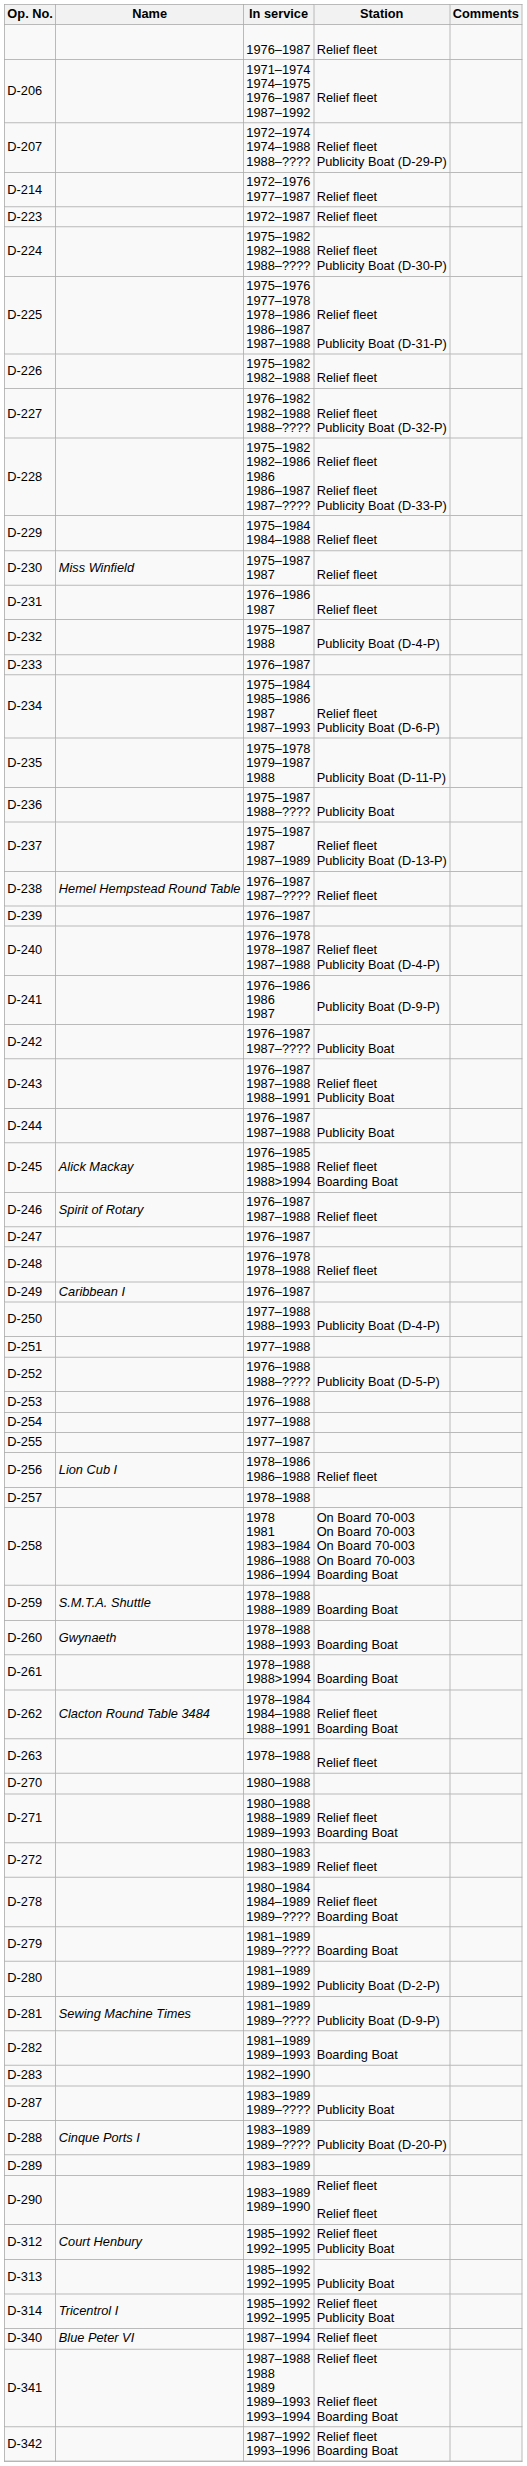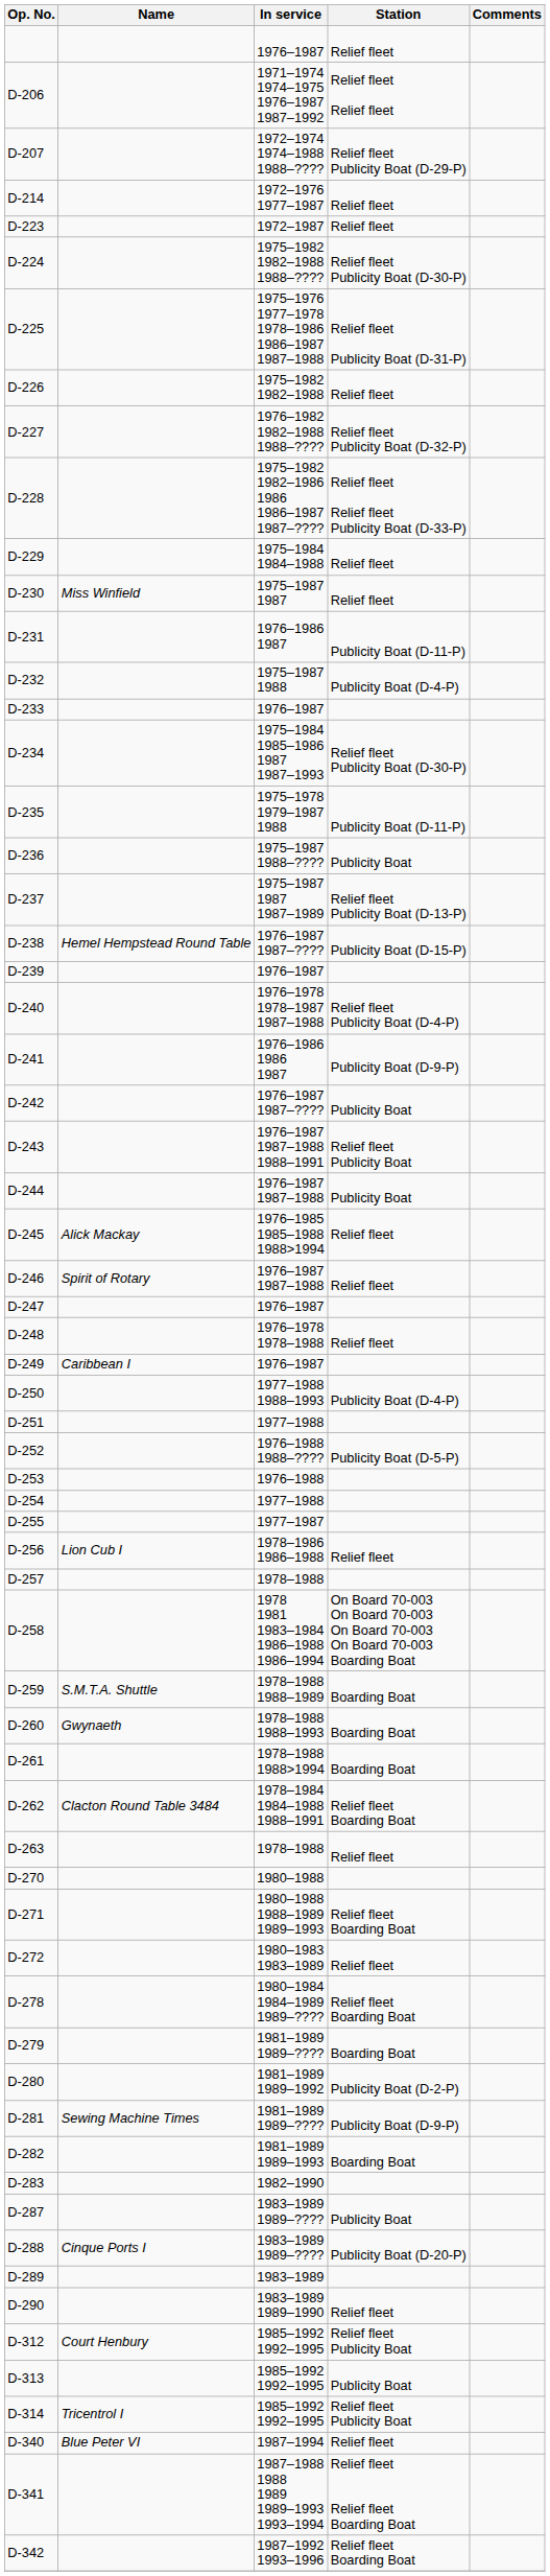 <table class="wikitable">
 <tr>
 <th>Op. No.</th>
 <th>Name</th>
 <th>In service </th>
 <th>Station</th>
 <th>Comments</th>
 </tr>
 <tr>
 <td></td>
 <td></td>
 <td><br>1976–1987</td>
 <td><br>Relief fleet</td>
 <td></td>
 </tr>
 <tr>
 <td>D-206</td>
 <td></td>
 <td>1971–1974<br>1974–1975<br>1976–1987<br>1987–1992</td>
-<td><br>Relief fleet</td>
+<td>Relief fleet<br><br>Relief fleet<br></td>
 <td></td>
 </tr>
 <tr>
 <td>D-207</td>
 <td></td>
 <td>1972–1974<br>1974–1988<br>1988–????</td>
 <td><br>Relief fleet<br>Publicity Boat (D-29-P)</td>
 <td></td>
 </tr>
 <tr>
 <td>D-214</td>
 <td></td>
 <td>1972–1976<br>1977–1987</td>
 <td><br>Relief fleet</td>
 <td></td>
 </tr>
 <tr>
 <td>D-223</td>
 <td></td>
 <td>1972–1987</td>
 <td>Relief fleet</td>
 <td></td>
 </tr>
 <tr>
 <td>D-224</td>
 <td></td>
 <td>1975–1982<br>1982–1988<br>1988–????</td>
 <td><br>Relief fleet<br>Publicity Boat (D-30-P)</td>
 <td></td>
 </tr>
 <tr>
 <td>D-225</td>
 <td></td>
 <td>1975–1976<br>1977–1978<br>1978–1986<br>1986–1987<br>1987–1988</td>
 <td><br><br>Relief fleet<br><br>Publicity Boat (D-31-P)</td>
 <td></td>
 </tr>
 <tr>
 <td>D-226</td>
 <td></td>
 <td>1975–1982<br>1982–1988</td>
 <td><br>Relief fleet</td>
 <td></td>
 </tr>
 <tr>
 <td>D-227</td>
 <td></td>
 <td>1976–1982<br>1982–1988<br>1988–????</td>
 <td><br>Relief fleet<br>Publicity Boat (D-32-P)</td>
 <td></td>
 </tr>
 <tr>
 <td>D-228</td>
 <td></td>
 <td>1975–1982<br>1982–1986<br>1986<br>1986–1987<br>1987–????</td>
 <td><br>Relief fleet<br><br>Relief fleet<br>Publicity Boat (D-33-P)</td>
 <td></td>
 </tr>
 <tr>
 <td>D-229</td>
 <td></td>
 <td>1975–1984<br>1984–1988</td>
 <td><br>Relief fleet</td>
 <td></td>
 </tr>
 <tr>
 <td>D-230</td>
 <td><em>Miss Winfield</em></td>
 <td>1975–1987<br>1987</td>
 <td><br>Relief fleet</td>
 <td></td>
 </tr>
 <tr>
 <td>D-231</td>
 <td></td>
 <td>1976–1986<br>1987</td>
-<td><br>Relief fleet</td>
+<td><br><br>Publicity Boat (D-11-P)</td>
 <td></td>
 </tr>
 <tr>
 <td>D-232</td>
 <td></td>
 <td>1975–1987<br>1988</td>
 <td><br>Publicity Boat (D-4-P)</td>
 <td></td>
 </tr>
 <tr>
 <td>D-233</td>
 <td></td>
 <td>1976–1987</td>
 <td></td>
 <td></td>
 </tr>
 <tr>
 <td>D-234</td>
 <td></td>
 <td>1975–1984<br>1985–1986<br>1987<br>1987–1993</td>
-<td><br><br>Relief fleet<br>Publicity Boat (D-6-P)</td>
+<td><br>Relief fleet<br>Publicity Boat (D-30-P)</td>
 <td></td>
 </tr>
 <tr>
 <td>D-235</td>
 <td></td>
 <td>1975–1978<br>1979–1987<br>1988</td>
 <td><br><br>Publicity Boat (D-11-P)</td>
 <td></td>
 </tr>
 <tr>
 <td>D-236</td>
 <td></td>
 <td>1975–1987<br>1988–????</td>
 <td><br>Publicity Boat</td>
 <td></td>
 </tr>
 <tr>
 <td>D-237</td>
 <td></td>
 <td>1975–1987<br>1987<br>1987–1989</td>
 <td><br>Relief fleet<br>Publicity Boat (D-13-P)</td>
 <td></td>
 </tr>
 <tr>
 <td>D-238</td>
 <td><em>Hemel Hempstead Round Table</em></td>
 <td>1976–1987<br>1987–????</td>
-<td><br>Relief fleet</td>
+<td><br>Publicity Boat (D-15-P)</td>
 <td></td>
 </tr>
 <tr>
 <td>D-239</td>
 <td></td>
 <td>1976–1987</td>
 <td></td>
 <td></td>
 </tr>
 <tr>
 <td>D-240</td>
 <td></td>
 <td>1976–1978<br>1978–1987<br>1987–1988</td>
 <td><br>Relief fleet<br>Publicity Boat (D-4-P)</td>
 <td></td>
 </tr>
 <tr>
 <td>D-241</td>
 <td></td>
 <td>1976–1986<br>1986<br>1987</td>
 <td><br>Publicity Boat (D-9-P)</td>
 <td></td>
 </tr>
 <tr>
 <td>D-242</td>
 <td></td>
 <td>1976–1987<br>1987–????</td>
 <td><br>Publicity Boat</td>
 <td></td>
 </tr>
 <tr>
 <td>D-243</td>
 <td></td>
 <td>1976–1987<br>1987–1988<br>1988–1991</td>
 <td><br>Relief fleet<br>Publicity Boat</td>
 <td></td>
 </tr>
 <tr>
 <td>D-244</td>
 <td></td>
 <td>1976–1987<br>1987–1988</td>
 <td><br>Publicity Boat</td>
 <td></td>
 </tr>
 <tr>
 <td>D-245</td>
 <td><em>Alick Mackay</em></td>
 <td>1976–1985<br>1985–1988<br>1988>1994</td>
-<td><br>Relief fleet<br>Boarding Boat</td>
+<td>Relief fleet</td>
 <td></td>
 </tr>
 <tr>
 <td>D-246</td>
 <td><em>Spirit of Rotary</em></td>
 <td>1976–1987<br>1987–1988</td>
 <td><br>Relief fleet</td>
 <td></td>
 </tr>
 <tr>
 <td>D-247</td>
 <td></td>
 <td>1976–1987</td>
 <td></td>
 <td></td>
 </tr>
 <tr>
 <td>D-248</td>
 <td></td>
 <td>1976–1978<br>1978–1988</td>
 <td><br>Relief fleet</td>
 <td></td>
 </tr>
 <tr>
 <td>D-249</td>
 <td><em>Caribbean I</em></td>
 <td>1976–1987</td>
 <td></td>
 <td></td>
 </tr>
 <tr>
 <td>D-250</td>
 <td></td>
 <td>1977–1988<br>1988–1993</td>
 <td><br>Publicity Boat (D-4-P)</td>
 <td></td>
 </tr>
 <tr>
 <td>D-251</td>
 <td></td>
 <td>1977–1988</td>
 <td></td>
 <td></td>
 </tr>
 <tr>
 <td>D-252</td>
 <td></td>
 <td>1976–1988<br>1988–????</td>
 <td><br>Publicity Boat (D-5-P)</td>
 <td></td>
 </tr>
 <tr>
 <td>D-253</td>
 <td></td>
 <td>1976–1988</td>
 <td></td>
 <td></td>
 </tr>
 <tr>
 <td>D-254</td>
 <td></td>
 <td>1977–1988</td>
 <td></td>
 <td></td>
 </tr>
 <tr>
 <td>D-255</td>
 <td></td>
 <td>1977–1987</td>
 <td></td>
 <td></td>
 </tr>
 <tr>
 <td>D-256</td>
 <td><em>Lion Cub I</em></td>
 <td>1978–1986<br>1986–1988</td>
 <td><br>Relief fleet</td>
 <td></td>
 </tr>
 <tr>
 <td>D-257</td>
 <td></td>
 <td>1978–1988</td>
 <td></td>
 <td></td>
 </tr>
 <tr>
 <td>D-258</td>
 <td></td>
 <td>1978<br>1981<br>1983–1984<br>1986–1988<br>1986–1994</td>
 <td>On Board 70-003<br>On Board 70-003<br>On Board 70-003<br>On Board 70-003<br>Boarding Boat</td>
 <td></td>
 </tr>
 <tr>
 <td>D-259</td>
 <td><em>S.M.T.A. Shuttle</em></td>
 <td>1978–1988<br>1988–1989</td>
 <td><br>Boarding Boat</td>
 <td></td>
 </tr>
 <tr>
 <td>D-260</td>
 <td><em>Gwynaeth</em></td>
 <td>1978–1988<br>1988–1993</td>
 <td><br>Boarding Boat</td>
 <td></td>
 </tr>
 <tr>
 <td>D-261</td>
 <td></td>
 <td>1978–1988<br>1988>1994</td>
 <td><br>Boarding Boat</td>
 <td></td>
 </tr>
 <tr>
 <td>D-262</td>
 <td><em>Clacton Round Table 3484</em></td>
 <td>1978–1984<br>1984–1988<br>1988–1991</td>
 <td><br>Relief fleet<br>Boarding Boat</td>
 <td></td>
 </tr>
 <tr>
 <td>D-263</td>
 <td></td>
 <td>1978–1988</td>
 <td><br>Relief fleet</td>
 <td></td>
 </tr>
 <tr>
 <td>D-270</td>
 <td></td>
 <td>1980–1988</td>
 <td></td>
 <td></td>
 </tr>
 <tr>
 <td>D-271</td>
 <td></td>
 <td>1980–1988<br>1988–1989<br>1989–1993</td>
 <td><br>Relief fleet<br>Boarding Boat</td>
 <td></td>
 </tr>
 <tr>
 <td>D-272</td>
 <td></td>
 <td>1980–1983<br>1983–1989</td>
 <td><br>Relief fleet</td>
 <td></td>
 </tr>
 <tr>
 <td>D-278</td>
 <td></td>
 <td>1980–1984<br>1984–1989<br>1989–????</td>
 <td><br>Relief fleet<br>Boarding Boat</td>
 <td></td>
 </tr>
 <tr>
 <td>D-279</td>
 <td></td>
 <td>1981–1989<br>1989–????</td>
 <td><br>Boarding Boat</td>
 <td></td>
 </tr>
 <tr>
 <td>D-280</td>
 <td></td>
 <td>1981–1989<br>1989–1992</td>
 <td><br>Publicity Boat (D-2-P)</td>
 <td></td>
 </tr>
 <tr>
 <td>D-281</td>
 <td><em>Sewing Machine Times</em></td>
 <td>1981–1989<br>1989–????</td>
 <td><br>Publicity Boat (D-9-P)</td>
 <td></td>
 </tr>
 <tr>
 <td>D-282</td>
 <td></td>
 <td>1981–1989<br>1989–1993</td>
 <td><br>Boarding Boat</td>
 <td></td>
 </tr>
 <tr>
 <td>D-283</td>
 <td></td>
 <td>1982–1990</td>
 <td></td>
 <td></td>
 </tr>
 <tr>
 <td>D-287</td>
 <td></td>
 <td>1983–1989<br>1989–????</td>
 <td><br>Publicity Boat</td>
 <td></td>
 </tr>
 <tr>
 <td>D-288</td>
 <td><em>Cinque Ports I</em></td>
 <td>1983–1989<br>1989–????</td>
 <td><br>Publicity Boat (D-20-P)</td>
 <td></td>
 </tr>
 <tr>
 <td>D-289</td>
 <td></td>
 <td>1983–1989</td>
 <td></td>
 <td></td>
 </tr>
 <tr>
 <td>D-290</td>
 <td></td>
 <td>1983–1989<br>1989–1990</td>
-<td>Relief fleet<br><br>Relief fleet<br></td>
+<td><br>Relief fleet</td>
 <td></td>
 </tr>
 <tr>
 <td>D-312</td>
 <td><em>Court Henbury</em></td>
 <td>1985–1992<br>1992–1995</td>
 <td>Relief fleet<br>Publicity Boat</td>
 <td></td>
 </tr>
 <tr>
 <td>D-313</td>
 <td></td>
 <td>1985–1992<br>1992–1995</td>
 <td><br>Publicity Boat</td>
 <td></td>
 </tr>
 <tr>
 <td>D-314</td>
 <td><em>Tricentrol I</em></td>
 <td>1985–1992<br>1992–1995</td>
 <td>Relief fleet<br>Publicity Boat</td>
 <td></td>
 </tr>
 <tr>
 <td>D-340</td>
 <td><em>Blue Peter VI</em></td>
 <td>1987–1994</td>
 <td>Relief fleet</td>
 <td></td>
 </tr>
 <tr>
 <td>D-341</td>
 <td></td>
 <td>1987–1988<br>1988<br>1989<br>1989–1993<br>1993–1994</td>
 <td>Relief fleet<br><br><br>Relief fleet<br>Boarding Boat</td>
 <td></td>
 </tr>
 <tr>
 <td>D-342</td>
 <td></td>
 <td>1987–1992<br>1993–1996</td>
 <td>Relief fleet<br>Boarding Boat</td>
 <td></td>
 </tr>
 <tr>
 </tr>
 </table>
